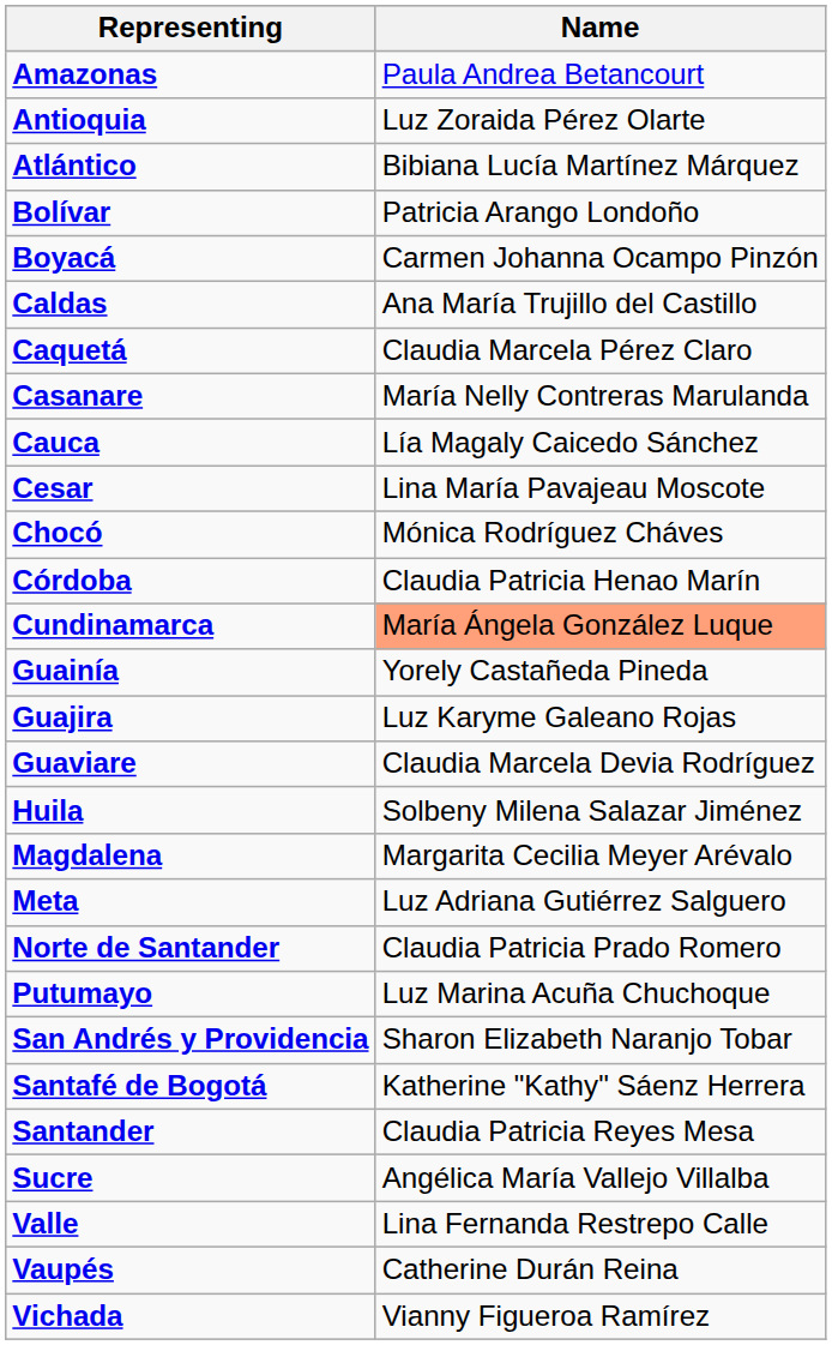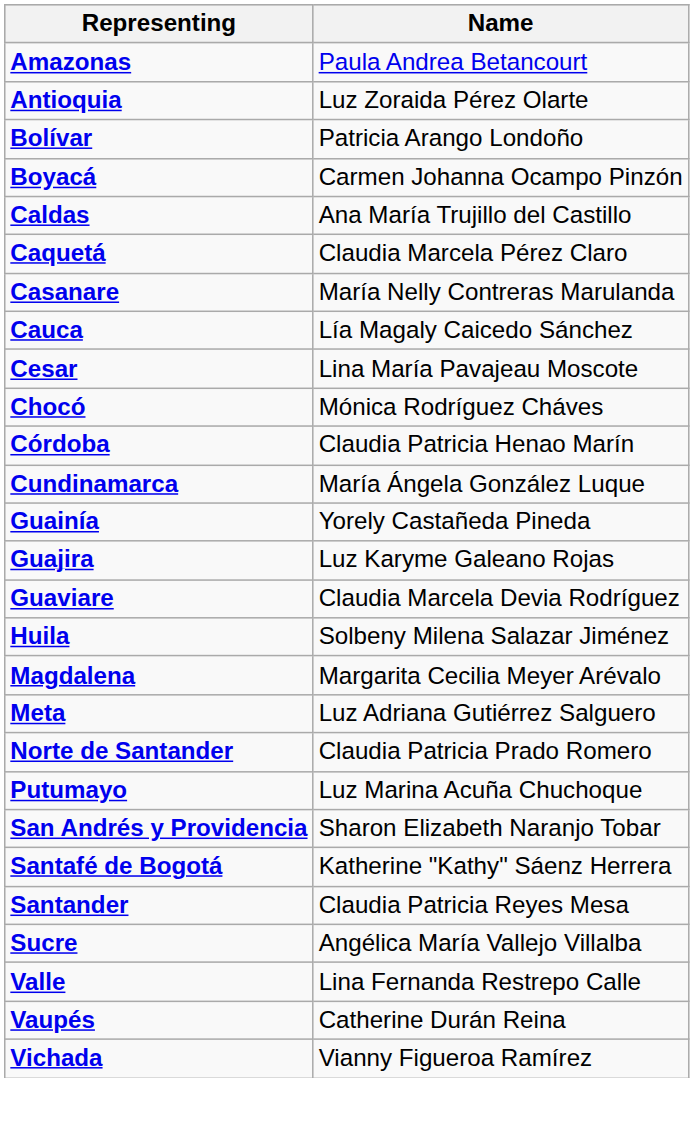 <table class="sortable wikitable" style="font-size: 100%;">
 <tr bgcolor="#CCCCCC">
 <th>Representing</th>
 <th>Name</th>
 </tr>
 <tr>
 <td> <strong><a href='#'>Amazonas</a></strong></td>
 <td><a href='#'>Paula Andrea Betancourt</a></td>
 </tr>
 <tr>
 <td> <strong><a href='#'>Antioquia</a></strong></td>
 <td>Luz Zoraida Pérez Olarte</td>
-</tr>
-<tr>
-<td> <strong><a href='#'>Atlántico</a></strong></td>
-<td>Bibiana Lucía Martínez Márquez</td>
 </tr>
 <tr>
 <td> <strong><a href='#'>Bolívar</a></strong></td>
 <td>Patricia Arango Londoño</td>
 </tr>
 <tr>
 <td> <strong><a href='#'>Boyacá</a></strong></td>
 <td>Carmen Johanna Ocampo Pinzón</td>
 </tr>
 <tr>
 <td> <strong><a href='#'>Caldas</a></strong></td>
 <td>Ana María Trujillo del Castillo</td>
 </tr>
 <tr>
 <td> <strong><a href='#'>Caquetá</a></strong></td>
 <td>Claudia Marcela Pérez Claro</td>
 </tr>
 <tr>
 <td> <strong><a href='#'>Casanare</a></strong></td>
 <td>María Nelly Contreras Marulanda</td>
 </tr>
 <tr>
 <td> <strong><a href='#'>Cauca</a></strong></td>
 <td>Lía Magaly Caicedo Sánchez</td>
 </tr>
 <tr>
 <td> <strong><a href='#'>Cesar</a></strong></td>
 <td>Lina María Pavajeau Moscote</td>
 </tr>
 <tr>
 <td> <strong><a href='#'>Chocó</a></strong></td>
 <td>Mónica Rodríguez Cháves</td>
 </tr>
 <tr>
 <td> <strong><a href='#'>Córdoba</a></strong></td>
 <td>Claudia Patricia Henao Marín</td>
 </tr>
 <tr>
 <td> <strong><a href='#'>Cundinamarca</a></strong></td>
-<td style="background: lightsalmon;">María Ángela González Luque</td>
+<td>María Ángela González Luque</td>
 </tr>
 <tr>
 <td> <strong><a href='#'>Guainía</a></strong></td>
 <td>Yorely Castañeda Pineda</td>
 </tr>
 <tr>
 <td> <strong><a href='#'>Guajira</a></strong></td>
 <td>Luz Karyme Galeano Rojas</td>
 </tr>
 <tr>
 <td> <strong><a href='#'>Guaviare</a></strong></td>
 <td>Claudia Marcela Devia Rodríguez</td>
 </tr>
 <tr>
 <td> <strong><a href='#'>Huila</a></strong></td>
 <td>Solbeny Milena Salazar Jiménez</td>
 </tr>
 <tr>
 <td> <strong><a href='#'>Magdalena</a></strong></td>
 <td>Margarita Cecilia Meyer Arévalo</td>
 </tr>
 <tr>
 <td> <strong><a href='#'>Meta</a></strong></td>
 <td>Luz Adriana Gutiérrez Salguero</td>
 </tr>
 <tr>
 <td> <strong><a href='#'>Norte de Santander</a></strong></td>
 <td>Claudia Patricia Prado Romero</td>
 </tr>
 <tr>
 <td> <strong><a href='#'>Putumayo</a></strong></td>
 <td>Luz Marina Acuña Chuchoque</td>
 </tr>
 <tr>
 <td> <strong><a href='#'>San Andrés y Providencia</a></strong></td>
 <td>Sharon Elizabeth Naranjo Tobar</td>
 </tr>
 <tr>
 <td> <strong><a href='#'>Santafé de Bogotá</a></strong></td>
 <td>Katherine "Kathy" Sáenz Herrera</td>
 </tr>
 <tr>
 <td> <strong><a href='#'>Santander</a></strong></td>
 <td>Claudia Patricia Reyes Mesa</td>
 </tr>
 <tr>
 <td> <strong><a href='#'>Sucre</a></strong></td>
 <td>Angélica María Vallejo Villalba</td>
 </tr>
 <tr>
 <td> <strong><a href='#'>Valle</a></strong></td>
 <td>Lina Fernanda Restrepo Calle</td>
 </tr>
 <tr>
 <td> <strong><a href='#'>Vaupés</a></strong></td>
 <td>Catherine Durán Reina</td>
 </tr>
 <tr>
 <td> <strong><a href='#'>Vichada</a></strong></td>
 <td>Vianny Figueroa Ramírez</td>
 </tr>
 </table>
